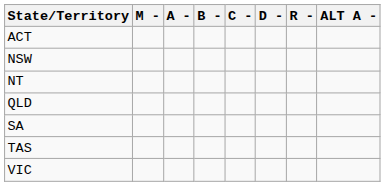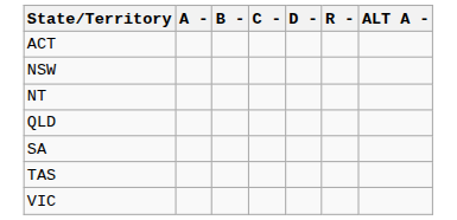 <table class="wikitable sortable" align=center style="margin: 1em auto 1em auto;">
 <tr>
 <th>State/Territory</th>
-<th>M - </th>
 <th>A - </th>
 <th>B - </th>
 <th>C - </th>
 <th>D - </th>
 <th>R - </th>
 <th>ALT A - </th>
 </tr>
 <tr>
 <td>ACT</td>
 <td></td>
 <td></td>
 <td></td>
 <td></td>
 <td></td>
 <td></td>
-<td></td>
 </tr>
 <tr>
 <td>NSW</td>
-<td></td>
 <td></td>
 <td></td>
 <td></td>
 <td></td>
 <td></td>
 <td></td>
 </tr>
 <tr>
 <td>NT</td>
 <td></td>
 <td></td>
 <td></td>
 <td></td>
 <td></td>
 <td></td>
-<td></td>
 </tr>
 <tr>
 <td>QLD</td>
-<td></td>
 <td></td>
 <td></td>
 <td></td>
 <td></td>
 <td></td>
 <td></td>
 </tr>
 <tr>
 <td>SA</td>
 <td></td>
 <td></td>
 <td></td>
 <td></td>
 <td></td>
 <td></td>
-<td></td>
 </tr>
 <tr>
 <td>TAS</td>
-<td></td>
 <td></td>
 <td></td>
 <td></td>
 <td></td>
 <td></td>
 <td></td>
 </tr>
 <tr>
 <td>VIC</td>
 <td></td>
 <td></td>
 <td></td>
 <td></td>
 <td></td>
 <td></td>
-<td></td>
 </tr>
 </table>
